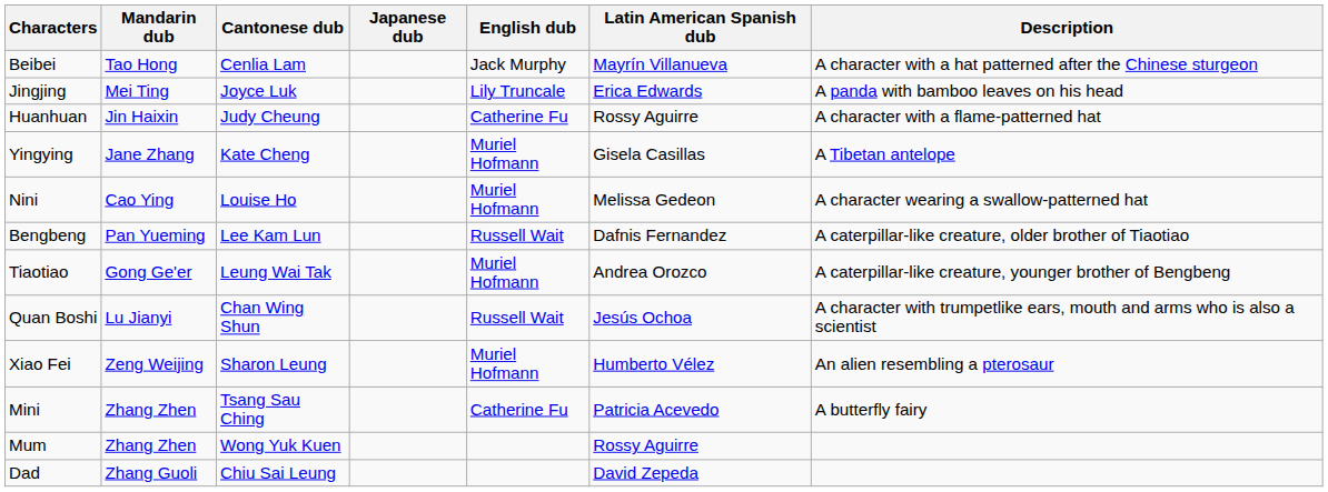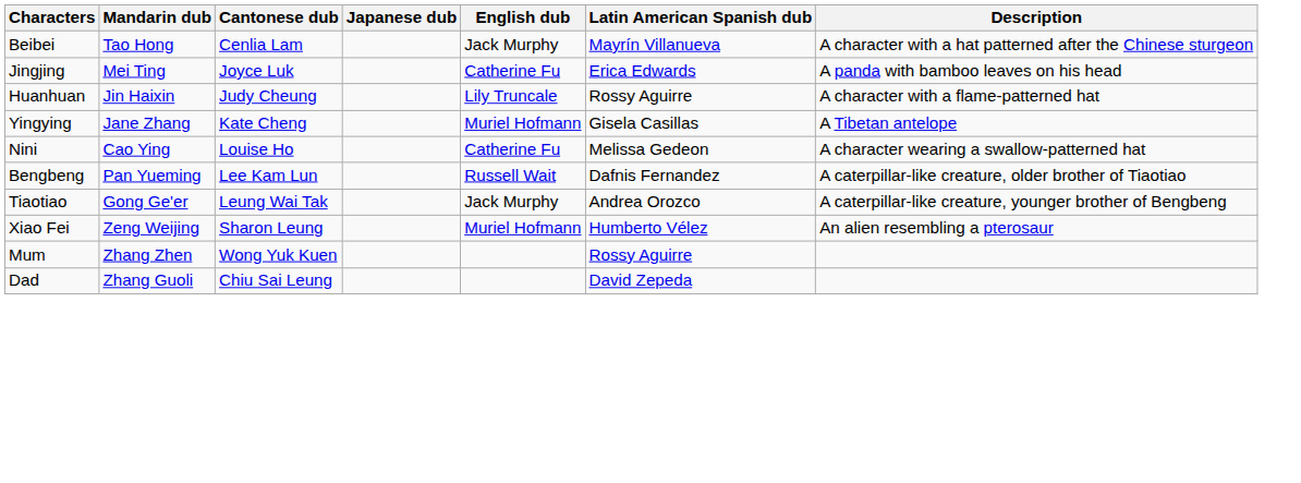 <table class="wikitable">
 <tr>
 <th>Characters</th>
 <th>Mandarin dub</th>
 <th>Cantonese dub</th>
 <th>Japanese dub</th>
 <th>English dub</th>
 <th>Latin American Spanish dub</th>
 <th>Description</th>
 </tr>
 <tr>
 <td>Beibei</td>
 <td><a href='#'>Tao Hong</a></td>
 <td><a href='#'>Cenlia Lam</a></td>
 <td></td>
 <td>Jack Murphy</td>
 <td><a href='#'>Mayrín Villanueva</a></td>
 <td>A character with a hat patterned after the <a href='#'>Chinese sturgeon</a></td>
 </tr>
 <tr>
 <td>Jingjing</td>
 <td><a href='#'>Mei Ting</a></td>
 <td><a href='#'>Joyce Luk</a></td>
 <td></td>
-<td><a href='#'>Lily Truncale</a></td>
+<td><a href='#'>Catherine Fu</a></td>
 <td><a href='#'>Erica Edwards</a></td>
 <td>A <a href='#'>panda</a> with bamboo leaves on his head</td>
 </tr>
 <tr>
 <td>Huanhuan</td>
 <td><a href='#'>Jin Haixin</a></td>
 <td><a href='#'>Judy Cheung</a></td>
 <td></td>
-<td><a href='#'>Catherine Fu</a></td>
+<td><a href='#'>Lily Truncale</a></td>
 <td>Rossy Aguirre</td>
 <td>A character with a flame-patterned hat</td>
 </tr>
 <tr>
 <td>Yingying</td>
 <td><a href='#'>Jane Zhang</a></td>
 <td><a href='#'>Kate Cheng</a></td>
 <td></td>
 <td><a href='#'>Muriel Hofmann</a></td>
 <td>Gisela Casillas</td>
 <td>A <a href='#'>Tibetan antelope</a></td>
 </tr>
 <tr>
 <td>Nini</td>
 <td><a href='#'>Cao Ying</a></td>
 <td><a href='#'>Louise Ho</a></td>
 <td></td>
-<td><a href='#'>Muriel Hofmann</a></td>
+<td><a href='#'>Catherine Fu</a></td>
 <td>Melissa Gedeon</td>
 <td>A character wearing a swallow-patterned hat</td>
 </tr>
 <tr>
 <td>Bengbeng</td>
 <td><a href='#'>Pan Yueming</a></td>
 <td><a href='#'>Lee Kam Lun</a></td>
 <td></td>
 <td><a href='#'>Russell Wait</a></td>
 <td>Dafnis Fernandez</td>
 <td>A caterpillar-like creature, older brother of Tiaotiao</td>
 </tr>
 <tr>
 <td>Tiaotiao</td>
 <td><a href='#'>Gong Ge'er</a></td>
 <td><a href='#'>Leung Wai Tak</a></td>
 <td></td>
-<td><a href='#'>Muriel Hofmann</a></td>
+<td>Jack Murphy</td>
 <td>Andrea Orozco</td>
 <td>A caterpillar-like creature, younger brother of Bengbeng</td>
-</tr>
-<tr>
-<td>Quan Boshi</td>
-<td><a href='#'>Lu Jianyi</a></td>
-<td><a href='#'>Chan Wing Shun</a></td>
-<td></td>
-<td><a href='#'>Russell Wait</a></td>
-<td><a href='#'>Jesús Ochoa</a></td>
-<td>A character with trumpetlike ears, mouth and arms who is also a scientist</td>
 </tr>
 <tr>
 <td>Xiao Fei</td>
 <td><a href='#'>Zeng Weijing</a></td>
 <td><a href='#'>Sharon Leung</a></td>
 <td></td>
 <td><a href='#'>Muriel Hofmann</a></td>
 <td><a href='#'>Humberto Vélez</a></td>
 <td>An alien resembling a <a href='#'>pterosaur</a></td>
-</tr>
-<tr>
-<td>Mini</td>
-<td><a href='#'>Zhang Zhen</a></td>
-<td><a href='#'>Tsang Sau Ching</a></td>
-<td></td>
-<td><a href='#'>Catherine Fu</a></td>
-<td><a href='#'>Patricia Acevedo</a></td>
-<td>A butterfly fairy</td>
 </tr>
 <tr>
 <td>Mum</td>
 <td><a href='#'>Zhang Zhen</a></td>
 <td><a href='#'>Wong Yuk Kuen</a></td>
 <td></td>
 <td></td>
 <td><a href='#'>Rossy Aguirre</a></td>
 <td></td>
 </tr>
 <tr>
 <td>Dad</td>
 <td><a href='#'>Zhang Guoli</a></td>
 <td><a href='#'>Chiu Sai Leung</a></td>
 <td></td>
 <td></td>
 <td><a href='#'>David Zepeda</a></td>
 <td></td>
 </tr>
 </table>
